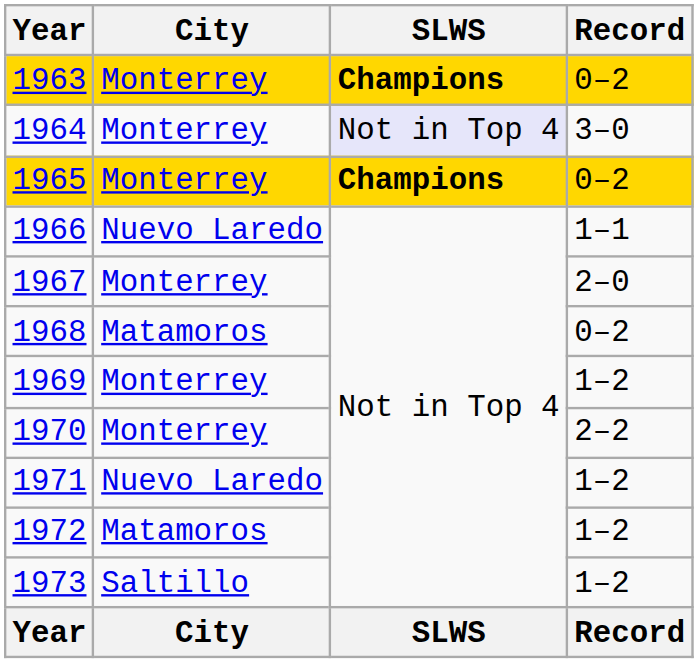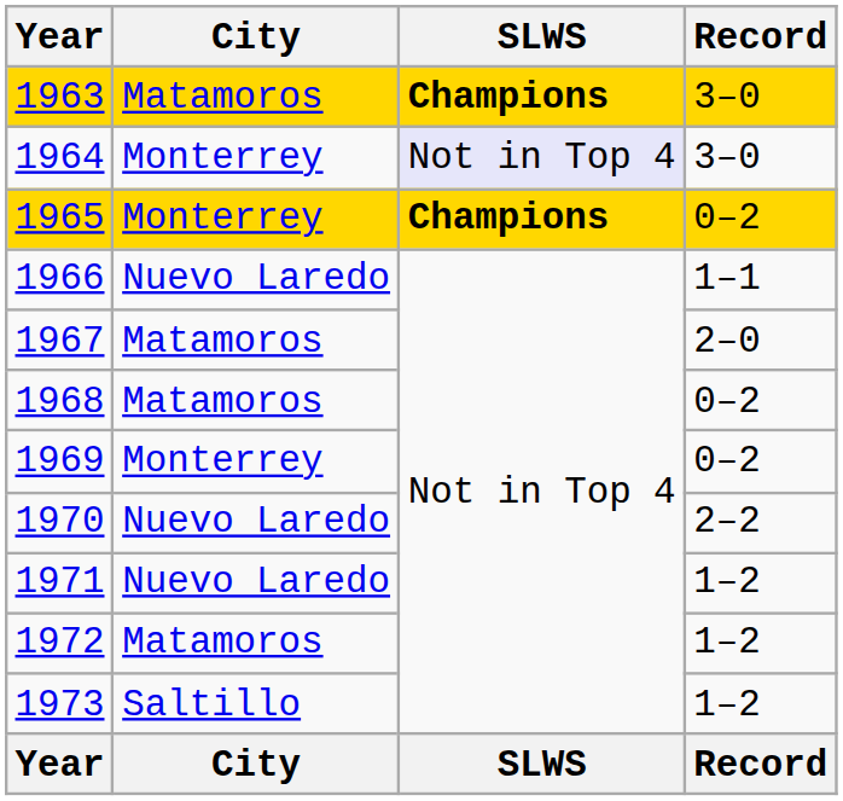 <table class="wikitable">
 <tr>
 <th>Year</th>
 <th>City</th>
 <th>SLWS</th>
 <th>Record</th>
 </tr>
 <tr style="background:gold;">
 <td><a href='#'>1963</a></td>
-<td><a href='#'>Monterrey</a></td>
+<td><a href='#'>Matamoros</a></td>
 <td><strong>Champions</strong></td>
-<td>0–2</td>
+<td>3–0</td>
 </tr>
 <tr>
 <td><a href='#'>1964</a></td>
 <td><a href='#'>Monterrey</a></td>
 <td style="background: lavender;">Not in Top 4</td>
 <td>3–0</td>
 </tr>
 <tr style="background:gold;">
 <td><a href='#'>1965</a></td>
 <td><a href='#'>Monterrey</a></td>
 <td><strong>Champions</strong></td>
 <td>0–2</td>
 </tr>
 <tr>
 <td><a href='#'>1966</a></td>
 <td><a href='#'>Nuevo Laredo</a></td>
 <td rowspan=8>Not in Top 4</td>
 <td>1–1</td>
 </tr>
 <tr>
 <td><a href='#'>1967</a></td>
-<td><a href='#'>Monterrey</a></td>
+<td><a href='#'>Matamoros</a></td>
 <td>2–0</td>
 </tr>
 <tr>
 <td><a href='#'>1968</a></td>
 <td><a href='#'>Matamoros</a></td>
 <td>0–2</td>
 </tr>
 <tr>
 <td><a href='#'>1969</a></td>
 <td><a href='#'>Monterrey</a></td>
-<td>1–2</td>
+<td>0–2</td>
 </tr>
 <tr>
 <td><a href='#'>1970</a></td>
-<td><a href='#'>Monterrey</a></td>
+<td><a href='#'>Nuevo Laredo</a></td>
 <td>2–2</td>
 </tr>
 <tr>
 <td><a href='#'>1971</a></td>
 <td><a href='#'>Nuevo Laredo</a></td>
 <td>1–2</td>
 </tr>
 <tr>
 <td><a href='#'>1972</a></td>
 <td><a href='#'>Matamoros</a></td>
 <td>1–2</td>
 </tr>
 <tr>
 <td><a href='#'>1973</a></td>
 <td><a href='#'>Saltillo</a></td>
 <td>1–2</td>
 </tr>
 <tr>
 <th>Year</th>
 <th>City</th>
 <th>SLWS</th>
 <th>Record</th>
 </tr>
 </table>
